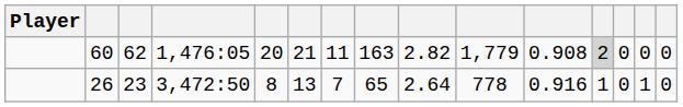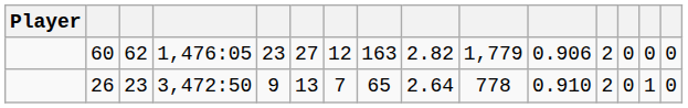 <table class="wikitable sortable" style="text-align:center;">
 <tr>
 <th>Player</th>
 <th></th>
 <th></th>
 <th></th>
 <th></th>
 <th></th>
 <th></th>
 <th></th>
 <th></th>
 <th></th>
 <th></th>
 <th></th>
 <th></th>
 <th></th>
 <th></th>
 </tr>
 <tr>
 <td style=white-space:nowrap></td>
 <td>60</td>
 <td>62</td>
 <td>1,476:05</td>
-<td>20</td>
-<td>21</td>
-<td>11</td>
+<td>23</td>
+<td>27</td>
+<td>12</td>
 <td>163</td>
 <td>2.82</td>
 <td>1,779</td>
-<td>0.908</td>
-<td style="background: lightgrey;">2</td>
+<td>0.906</td>
+<td>2</td>
 <td>0</td>
 <td>0</td>
 <td>0</td>
 </tr>
 <tr>
 <td style=white-space:nowrap></td>
 <td>26</td>
 <td>23</td>
 <td>3,472:50</td>
-<td>8</td>
+<td>9</td>
 <td>13</td>
 <td>7</td>
 <td>65</td>
 <td>2.64</td>
 <td>778</td>
-<td>0.916</td>
-<td>1</td>
+<td>0.910</td>
+<td>2</td>
 <td>0</td>
 <td>1</td>
 <td>0</td>
 </tr>
 </table>
